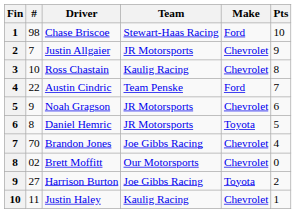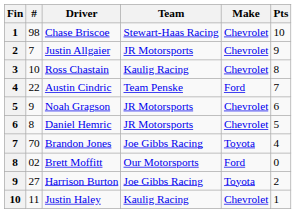 <table class="wikitable" style="font-size:95%">
 <tr>
 <th>Fin</th>
 <th>#</th>
 <th>Driver</th>
 <th>Team</th>
 <th>Make</th>
 <th>Pts</th>
 </tr>
 <tr>
 <th>1</th>
 <td>98</td>
 <td><a href='#'>Chase Briscoe</a></td>
 <td><a href='#'>Stewart-Haas Racing</a></td>
-<td><a href='#'>Ford</a></td>
+<td><a href='#'>Chevrolet</a></td>
 <td>10</td>
 </tr>
 <tr>
 <th>2</th>
 <td>7</td>
 <td><a href='#'>Justin Allgaier</a></td>
 <td><a href='#'>JR Motorsports</a></td>
 <td><a href='#'>Chevrolet</a></td>
 <td>9</td>
 </tr>
 <tr>
 <th>3</th>
 <td>10</td>
 <td><a href='#'>Ross Chastain</a></td>
 <td><a href='#'>Kaulig Racing</a></td>
 <td><a href='#'>Chevrolet</a></td>
 <td>8</td>
 </tr>
 <tr>
 <th>4</th>
 <td>22</td>
 <td><a href='#'>Austin Cindric</a></td>
 <td><a href='#'>Team Penske</a></td>
 <td><a href='#'>Ford</a></td>
 <td>7</td>
 </tr>
 <tr>
 <th>5</th>
 <td>9</td>
 <td><a href='#'>Noah Gragson</a></td>
 <td><a href='#'>JR Motorsports</a></td>
 <td><a href='#'>Chevrolet</a></td>
 <td>6</td>
 </tr>
 <tr>
 <th>6</th>
 <td>8</td>
 <td><a href='#'>Daniel Hemric</a></td>
 <td><a href='#'>JR Motorsports</a></td>
-<td><a href='#'>Toyota</a></td>
+<td><a href='#'>Chevrolet</a></td>
 <td>5</td>
 </tr>
 <tr>
 <th>7</th>
 <td>70</td>
 <td><a href='#'>Brandon Jones</a></td>
 <td><a href='#'>Joe Gibbs Racing</a></td>
-<td><a href='#'>Chevrolet</a></td>
+<td><a href='#'>Toyota</a></td>
 <td>4</td>
 </tr>
 <tr>
 <th>8</th>
 <td>02</td>
 <td><a href='#'>Brett Moffitt</a></td>
 <td><a href='#'>Our Motorsports</a></td>
-<td><a href='#'>Chevrolet</a></td>
+<td><a href='#'>Ford</a></td>
 <td>0</td>
 </tr>
 <tr>
 <th>9</th>
 <td>27</td>
 <td><a href='#'>Harrison Burton</a></td>
 <td><a href='#'>Joe Gibbs Racing</a></td>
 <td><a href='#'>Toyota</a></td>
 <td>2</td>
 </tr>
 <tr>
 <th>10</th>
 <td>11</td>
 <td><a href='#'>Justin Haley</a></td>
 <td><a href='#'>Kaulig Racing</a></td>
 <td><a href='#'>Chevrolet</a></td>
 <td>1</td>
 </tr>
 </table>
